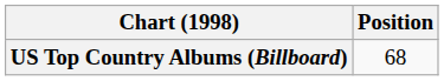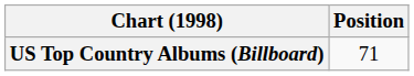 <table class="wikitable plainrowheaders" style="text-align:center">
 <tr>
 <th scope="col">Chart (1998)</th>
 <th scope="col">Position</th>
 </tr>
 <tr>
 <th scope="row">US Top Country Albums (<em>Billboard</em>)</th>
-<td>68</td>
+<td>71</td>
 </tr>
 </table>
